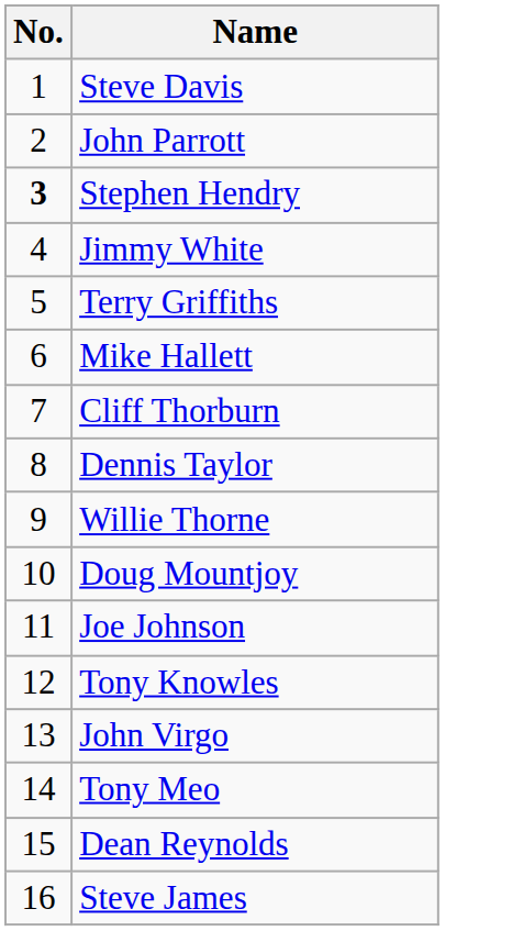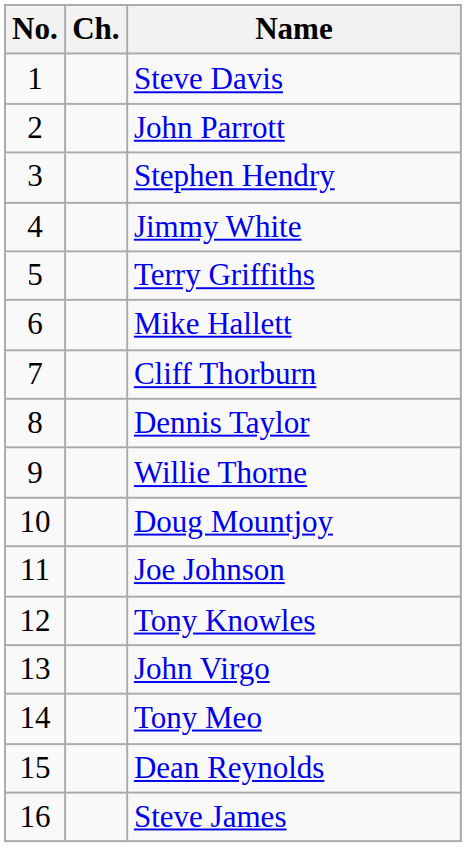 <table class="wikitable" style="text-align: center;">
 <tr>
 <th>No.</th>
+<th>Ch.</th>
 <th width=165>Name</th>
 </tr>
 <tr>
 <td>1</td>
+<td></td>
 <td style="text-align:left;"> <a href='#'>Steve Davis</a></td>
 </tr>
 <tr>
 <td>2</td>
+<td></td>
 <td style="text-align:left;"> <a href='#'>John Parrott</a></td>
 </tr>
 <tr>
-<td><strong>3</strong></td>
+<td>3</td>
+<td></td>
 <td style="text-align:left;"> <a href='#'>Stephen Hendry</a></td>
 </tr>
 <tr>
 <td>4</td>
+<td></td>
 <td style="text-align:left;"> <a href='#'>Jimmy White</a></td>
 </tr>
 <tr>
 <td>5</td>
+<td></td>
 <td style="text-align:left;"> <a href='#'>Terry Griffiths</a></td>
 </tr>
 <tr>
 <td>6</td>
+<td></td>
 <td style="text-align:left;"> <a href='#'>Mike Hallett</a></td>
 </tr>
 <tr>
 <td>7</td>
+<td></td>
 <td style="text-align:left;"> <a href='#'>Cliff Thorburn</a></td>
 </tr>
 <tr>
 <td>8</td>
+<td></td>
 <td style="text-align:left;"> <a href='#'>Dennis Taylor</a></td>
 </tr>
 <tr>
 <td>9</td>
+<td></td>
 <td style="text-align:left;"> <a href='#'>Willie Thorne</a></td>
 </tr>
 <tr>
 <td>10</td>
+<td></td>
 <td style="text-align:left;"> <a href='#'>Doug Mountjoy</a></td>
 </tr>
 <tr>
 <td>11</td>
+<td></td>
 <td style="text-align:left;"> <a href='#'>Joe Johnson</a></td>
 </tr>
 <tr>
 <td>12</td>
+<td></td>
 <td style="text-align:left;"> <a href='#'>Tony Knowles</a></td>
 </tr>
 <tr>
 <td>13</td>
+<td></td>
 <td style="text-align:left;"> <a href='#'>John Virgo</a></td>
 </tr>
 <tr>
 <td>14</td>
+<td></td>
 <td style="text-align:left;"> <a href='#'>Tony Meo</a></td>
 </tr>
 <tr>
 <td>15</td>
+<td></td>
 <td style="text-align:left;"> <a href='#'>Dean Reynolds</a></td>
 </tr>
 <tr>
 <td>16</td>
+<td></td>
 <td style="text-align:left;"> <a href='#'>Steve James</a></td>
 </tr>
 </table>
